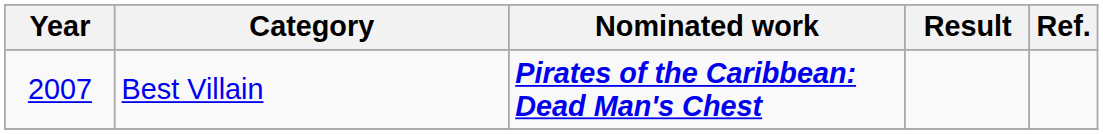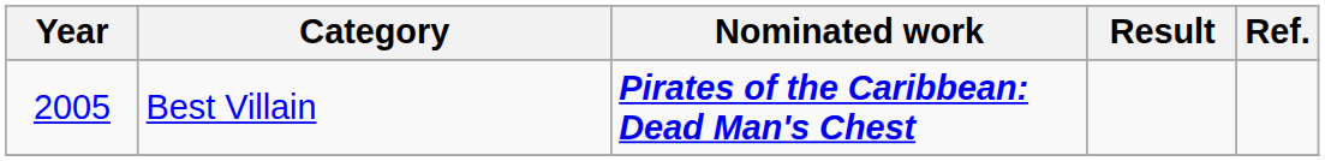 <table class=wikitable>
 <tr>
 <th scope="col" style="width:5em;">Year</th>
 <th scope="col" style="width:26em;">Category</th>
 <th scope="col" style="width:25em;">Nominated work</th>
 <th scope="col" style="width:5em;">Result</th>
 <th>Ref.</th>
 </tr>
 <tr>
-<td style="text-align:center;"><a href='#'>2007</a></td>
+<td style="text-align:center;"><a href='#'>2005</a></td>
 <td><a href='#'>Best Villain</a></td>
 <td><strong><em><a href='#'>Pirates of the Caribbean: Dead Man's Chest</a></em></strong></td>
 <td></td>
 <td></td>
 </tr>
 <tr>
 </tr>
 </table>
